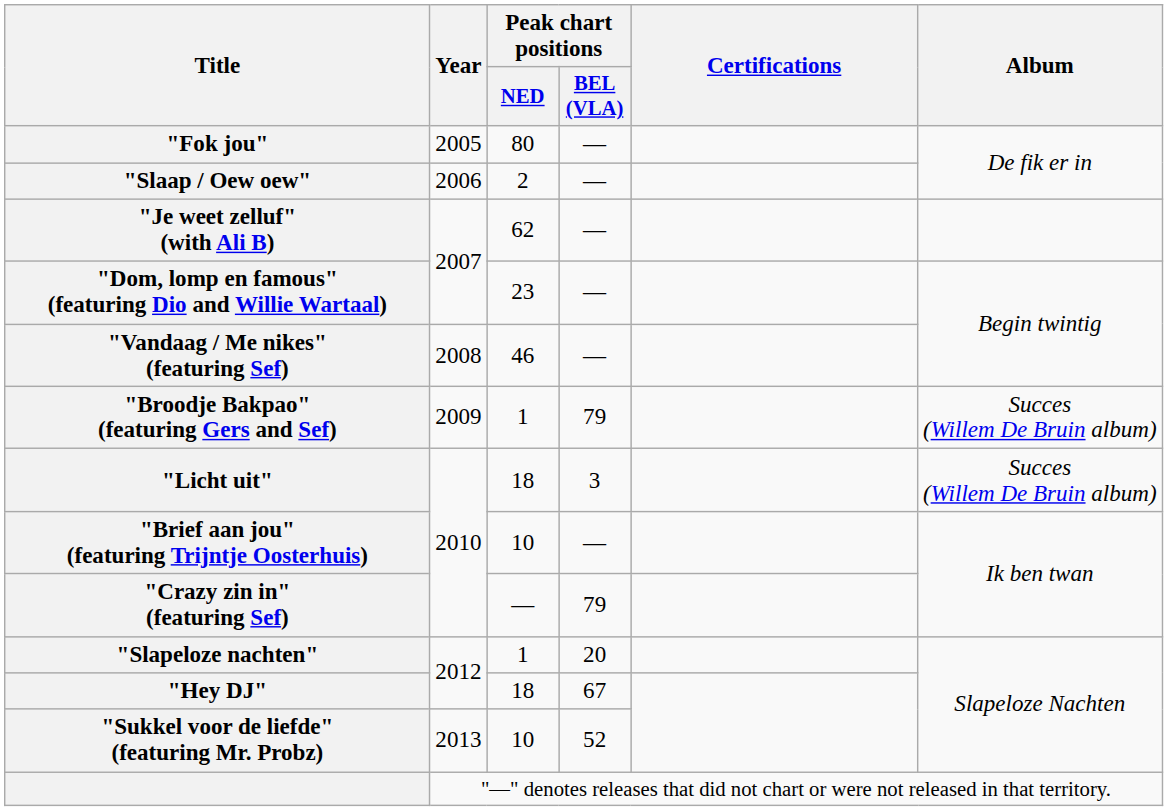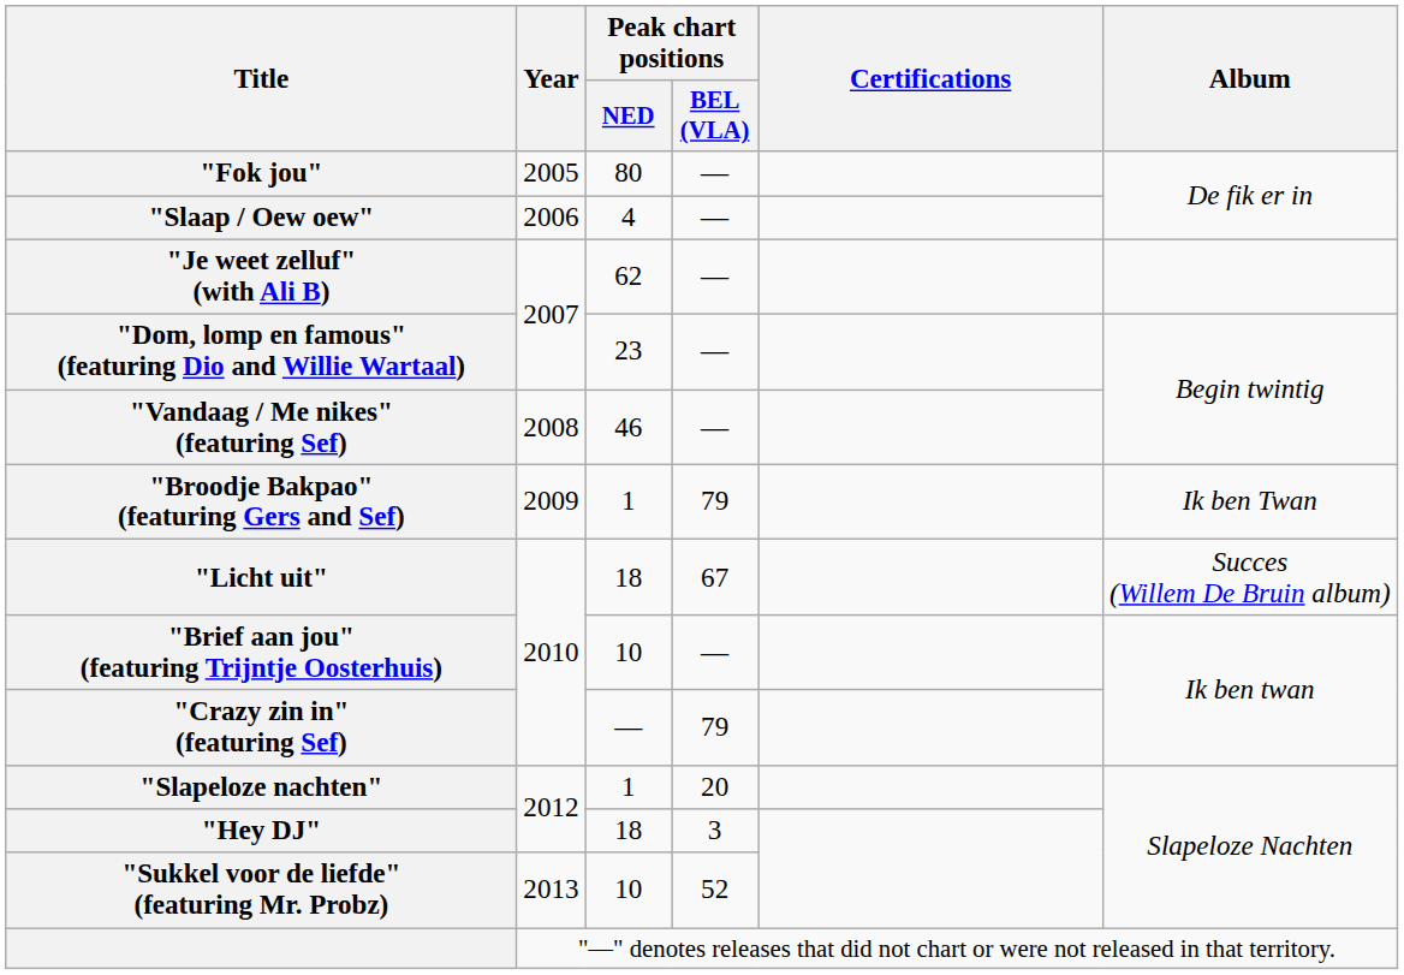 <table class="wikitable plainrowheaders" style="text-align:center;">
 <tr>
 <th scope="col" rowspan="2" style="width:18em;">Title</th>
 <th scope="col" rowspan="2">Year</th>
 <th scope="col" colspan="2">Peak chart positions</th>
 <th scope="col" rowspan="2" style="width:12em;"><a href='#'>Certifications</a></th>
 <th scope="col" rowspan="2">Album</th>
 </tr>
 <tr>
 <th scope="col" style="width:3em;font-size:90%;"><a href='#'>NED</a><br></th>
 <th scope="col" style="width:3em;font-size:90%;"><a href='#'>BEL<br>(VLA)</a><br></th>
 </tr>
 <tr>
 <th scope="row">"Fok jou"</th>
 <td>2005</td>
 <td>80</td>
 <td>—</td>
 <td></td>
 <td rowspan="2"><em>De fik er in</em></td>
 </tr>
 <tr>
 <th scope="row">"Slaap / Oew oew"<br></th>
 <td>2006</td>
-<td>2</td>
+<td>4</td>
 <td>—</td>
 <td></td>
 </tr>
 <tr>
 <th scope="row">"Je weet zelluf"<br><span>(with <a href='#'>Ali B</a>)</span></th>
 <td rowspan="2">2007</td>
 <td>62</td>
 <td>—</td>
 <td></td>
 <td></td>
 </tr>
 <tr>
 <th scope="row">"Dom, lomp en famous"<br><span>(featuring <a href='#'>Dio</a> and <a href='#'>Willie Wartaal</a>)</span></th>
 <td>23</td>
 <td>—</td>
 <td></td>
 <td rowspan="2"><em>Begin twintig</em></td>
 </tr>
 <tr>
 <th scope="row">"Vandaag / Me nikes"<br><span>(featuring <a href='#'>Sef</a>)</span></th>
 <td>2008</td>
 <td>46</td>
 <td>—</td>
 <td></td>
 </tr>
 <tr>
 <th scope="row">"Broodje Bakpao"<br><span>(featuring <a href='#'>Gers</a> and <a href='#'>Sef</a>)</span></th>
 <td>2009</td>
 <td>1</td>
 <td>79</td>
 <td></td>
-<td><em>Succes</em><br><em>(<a href='#'>Willem De Bruin</a> album)</em></td>
+<td><em>Ik ben Twan</em></td>
 </tr>
 <tr>
 <th scope="row">"Licht uit"</th>
 <td rowspan="3">2010</td>
 <td>18</td>
-<td>3</td>
+<td>67</td>
 <td></td>
 <td><em>Succes</em><br><em>(<a href='#'>Willem De Bruin</a> album)</em></td>
 </tr>
 <tr>
 <th scope="row">"Brief aan jou"<br><span>(featuring <a href='#'>Trijntje Oosterhuis</a>)</span></th>
 <td>10</td>
 <td>—</td>
 <td></td>
 <td rowspan="2"><em>Ik ben twan</em></td>
 </tr>
 <tr>
 <th scope="row">"Crazy zin in"<br><span>(featuring <a href='#'>Sef</a>)</span></th>
 <td>—</td>
 <td>79</td>
 <td></td>
 </tr>
 <tr>
 <th scope="row">"Slapeloze nachten"<br></th>
 <td rowspan="2">2012</td>
 <td>1</td>
 <td>20</td>
 <td></td>
 <td rowspan="3"><em>Slapeloze Nachten</em></td>
 </tr>
 <tr>
 <th scope="row">"Hey DJ"<br></th>
 <td>18</td>
-<td>67</td>
+<td>3</td>
 </tr>
 <tr>
 <th scope="row">"Sukkel voor de liefde"<br><span>(featuring Mr. Probz)</span></th>
 <td>2013</td>
 <td>10</td>
 <td>52</td>
 </tr>
 <tr>
 <th></th>
 <td colspan="14" style="font-size:90%">"—" denotes releases that did not chart or were not released in that territory.</td>
 </tr>
 </table>
